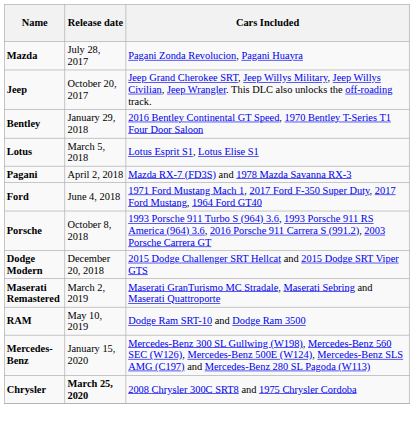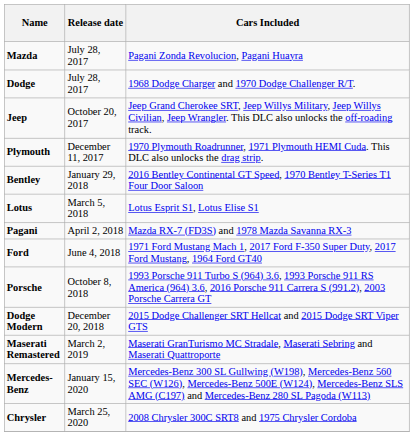 <table class="wikitable" style="width: 100%;">
 <tr>
 <th style="width: 15%;height:50px;">Name</th>
 <th style="width: 15%;">Release date</th>
 <th>Cars Included</th>
 </tr>
 <tr>
 <td><strong>Mazda</strong></td>
 <td>July 28, 2017</td>
 <td><a href='#'>Pagani Zonda Revolucion</a>, <a href='#'>Pagani Huayra</a></td>
 </tr>
 <tr>
+<td><strong>Dodge</strong></td>
+<td>July 28, 2017</td>
+<td><a href='#'>1968 Dodge Charger</a> and <a href='#'>1970 Dodge Challenger R/T</a>.</td>
+</tr>
+<tr>
 <td><strong>Jeep</strong></td>
 <td>October 20, 2017</td>
 <td><a href='#'>Jeep Grand Cherokee SRT</a>, <a href='#'>Jeep Willys Military</a>, <a href='#'>Jeep Willys Civilian</a>, <a href='#'>Jeep Wrangler</a>. This DLC also unlocks the <a href='#'>off-roading</a> track.</td>
+</tr>
+<tr>
+<td><strong>Plymouth</strong></td>
+<td>December 11, 2017</td>
+<td><a href='#'>1970 Plymouth Roadrunner</a>, <a href='#'>1971 Plymouth HEMI Cuda</a>. This DLC also unlocks the <a href='#'>drag strip</a>.</td>
 </tr>
 <tr>
 <td><strong>Bentley</strong></td>
 <td>January 29, 2018</td>
 <td><a href='#'>2016 Bentley Continental GT Speed</a>, <a href='#'>1970 Bentley T-Series T1 Four Door Saloon</a></td>
 </tr>
 <tr>
 <td><strong>Lotus</strong></td>
 <td>March 5, 2018</td>
 <td><a href='#'>Lotus Esprit S1</a>, <a href='#'>Lotus Elise S1</a></td>
 </tr>
 <tr>
 <td><strong>Pagani</strong></td>
 <td>April 2, 2018</td>
 <td><a href='#'>Mazda RX-7 (FD3S)</a> and <a href='#'>1978 Mazda Savanna RX-3</a></td>
 </tr>
 <tr>
 <td><strong>Ford</strong></td>
 <td>June 4, 2018</td>
 <td><a href='#'>1971 Ford Mustang Mach 1</a>, <a href='#'>2017 Ford F-350 Super Duty</a>, <a href='#'>2017 Ford Mustang</a>, <a href='#'>1964 Ford GT40</a></td>
 </tr>
 <tr>
 <td><strong>Porsche</strong></td>
 <td>October 8, 2018</td>
 <td><a href='#'>1993 Porsche 911 Turbo S (964) 3.6</a>, <a href='#'>1993 Porsche 911 RS America (964) 3.6</a>, <a href='#'>2016 Porsche 911 Carrera S (991.2)</a>, <a href='#'>2003 Porsche Carrera GT</a></td>
 </tr>
 <tr>
 <td><strong>Dodge Modern</strong></td>
 <td>December 20, 2018</td>
 <td><a href='#'>2015 Dodge Challenger SRT Hellcat</a> and <a href='#'>2015 Dodge SRT Viper GTS</a></td>
 </tr>
 <tr>
 <td><strong>Maserati Remastered</strong></td>
 <td>March 2, 2019</td>
 <td><a href='#'>Maserati GranTurismo MC Stradale</a>, <a href='#'>Maserati Sebring</a> and <a href='#'>Maserati Quattroporte</a></td>
 </tr>
 <tr>
-<td><strong>RAM</strong></td>
-<td>May 10, 2019</td>
-<td><a href='#'>Dodge Ram SRT-10</a> and <a href='#'>Dodge Ram 3500</a></td>
-</tr>
-<tr>
 <td><strong>Mercedes-Benz</strong></td>
 <td>January 15, 2020</td>
 <td><a href='#'>Mercedes-Benz 300 SL Gullwing (W198)</a>, <a href='#'>Mercedes-Benz 560 SEC (W126)</a>, <a href='#'>Mercedes-Benz 500E (W124)</a>, <a href='#'>Mercedes-Benz SLS AMG (C197)</a> and <a href='#'>Mercedes-Benz 280 SL Pagoda (W113)</a></td>
 </tr>
 <tr>
 <td><strong>Chrysler</strong></td>
-<td><strong>March 25, 2020</strong></td>
+<td>March 25, 2020</td>
 <td><a href='#'>2008 Chrysler 300C SRT8</a> and <a href='#'>1975 Chrysler Cordoba</a></td>
 </tr>
 <tr>
 </tr>
 </table>
